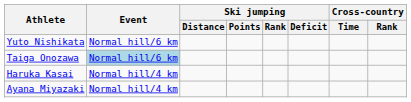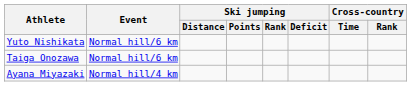 <table class="wikitable" style="font-size:90%">
 <tr>
 <th rowspan="2">Athlete</th>
 <th rowspan="2">Event</th>
 <th colspan="4">Ski jumping</th>
 <th colspan="2">Cross-country</th>
 </tr>
 <tr style="font-size:95%">
 <th>Distance</th>
 <th>Points</th>
 <th>Rank</th>
 <th>Deficit</th>
 <th>Time</th>
 <th>Rank</th>
 </tr>
 <tr align=center>
 <td align=left><a href='#'>Yuto Nishikata</a></td>
 <td align=left><a href='#'>Normal hill/6 km</a></td>
 <td></td>
 <td></td>
 <td></td>
 <td></td>
 <td></td>
 <td></td>
 </tr>
 <tr align=center>
 <td align=left><a href='#'>Taiga Onozawa</a></td>
-<td align=left style="background: lightblue;"><a href='#'>Normal hill/6 km</a></td>
-<td></td>
-<td></td>
-<td></td>
-<td></td>
-<td></td>
-<td></td>
-</tr>
-<tr align=center>
-<td align=left><a href='#'>Haruka Kasai</a></td>
-<td align=left><a href='#'>Normal hill/4 km</a></td>
+<td align=left><a href='#'>Normal hill/6 km</a></td>
 <td></td>
 <td></td>
 <td></td>
 <td></td>
 <td></td>
 <td></td>
 </tr>
 <tr align=center>
 <td align=left><a href='#'>Ayana Miyazaki</a></td>
 <td align=left><a href='#'>Normal hill/4 km</a></td>
 <td></td>
 <td></td>
 <td></td>
 <td></td>
 <td></td>
 <td></td>
 </tr>
 </table>
